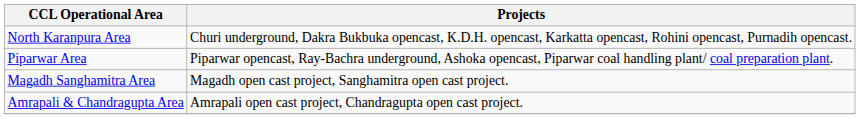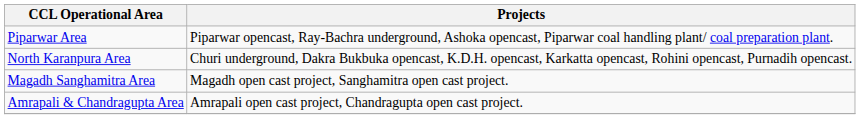 <table class="wikitable">
 <tr>
 <th>CCL Operational Area</th>
 <th>Projects</th>
 </tr>
 <tr>
+<td><a href='#'>Piparwar Area</a></td>
+<td>Piparwar opencast, Ray-Bachra underground, Ashoka opencast, Piparwar coal handling plant/ <a href='#'>coal preparation plant</a>.</td>
+</tr>
+<tr>
 <td><a href='#'>North Karanpura Area</a></td>
 <td>Churi underground, Dakra Bukbuka opencast, K.D.H. opencast, Karkatta opencast, Rohini opencast, Purnadih opencast.</td>
-</tr>
-<tr>
-<td><a href='#'>Piparwar Area</a></td>
-<td>Piparwar opencast, Ray-Bachra underground, Ashoka opencast, Piparwar coal handling plant/ <a href='#'>coal preparation plant</a>.</td>
 </tr>
 <tr>
 <td><a href='#'>Magadh Sanghamitra Area</a></td>
 <td>Magadh open cast project, Sanghamitra open cast project.</td>
 </tr>
 <tr>
 <td><a href='#'>Amrapali & Chandragupta Area</a></td>
 <td>Amrapali open cast project, Chandragupta open cast project.</td>
 </tr>
 <tr>
 </tr>
 </table>
